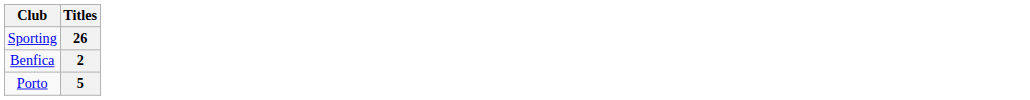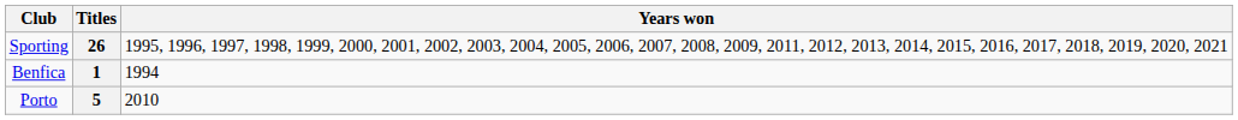 <table class="wikitable sortable plainrowheaders">
 <tr>
 <th scope="col">Club</th>
 <th scope="col" style="width:2em;">Titles</th>
+<th scope="col">Years won</th>
 </tr>
 <tr>
 <td align="center"><a href='#'>Sporting</a></td>
 <th scope="row">26</th>
+<td>1995, 1996, 1997, 1998, 1999, 2000, 2001, 2002, 2003, 2004, 2005, 2006, 2007, 2008, 2009, 2011, 2012, 2013, 2014, 2015, 2016, 2017, 2018, 2019, 2020, 2021</td>
 </tr>
 <tr>
 <td align="center"><a href='#'>Benfica</a></td>
-<th scope="row">2</th>
+<th scope="row">1</th>
+<td>1994</td>
 </tr>
 <tr>
 <td align="center"><a href='#'>Porto</a></td>
 <th scope="row">5</th>
+<td>2010</td>
 </tr>
 </table>
